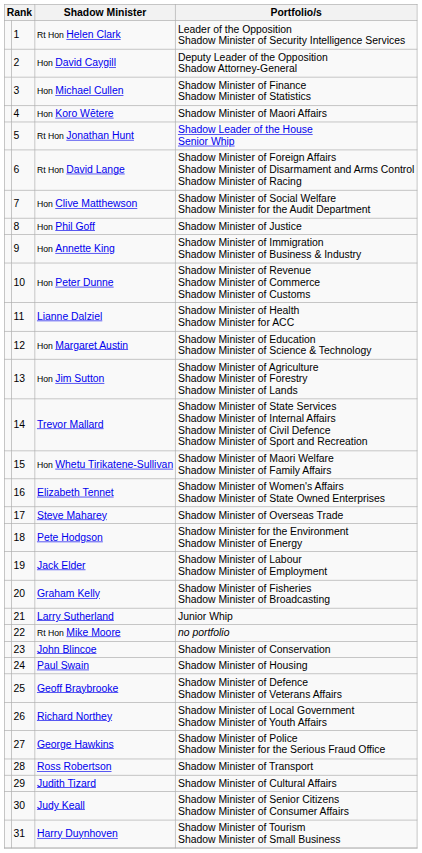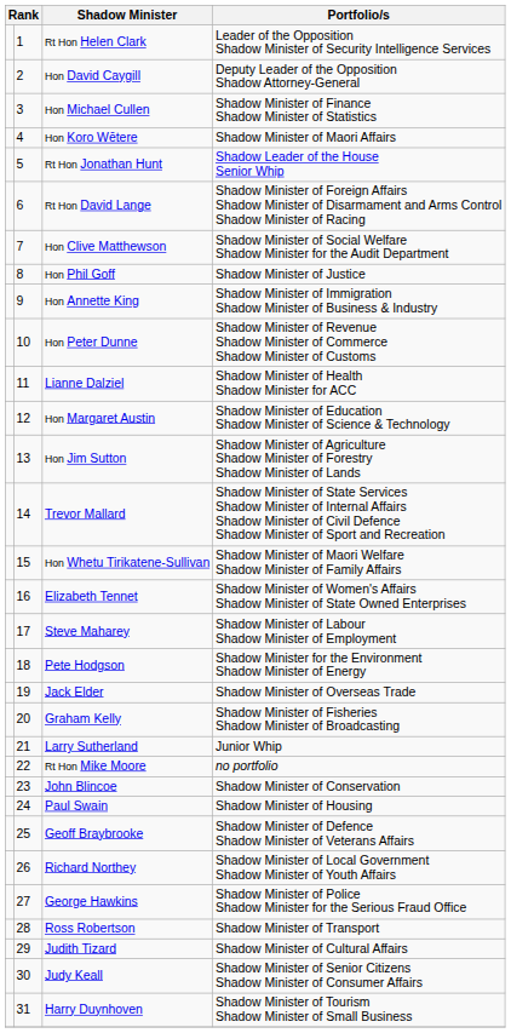 <table class="wikitable">
 <tr>
 <th colspan="2">Rank</th>
 <th>Shadow Minister</th>
 <th>Portfolio/s</th>
 </tr>
 <tr>
 <td bgcolor=></td>
 <td>1</td>
 <td><small>Rt Hon </small><a href='#'>Helen Clark</a></td>
 <td>Leader of the Opposition<br>Shadow Minister of Security Intelligence Services</td>
 </tr>
 <tr>
 <td bgcolor=></td>
 <td>2</td>
 <td><small>Hon </small><a href='#'>David Caygill</a></td>
 <td>Deputy Leader of the Opposition<br>Shadow Attorney-General</td>
 </tr>
 <tr>
 <td bgcolor=></td>
 <td>3</td>
 <td><small>Hon </small><a href='#'>Michael Cullen</a></td>
 <td>Shadow Minister of Finance<br>Shadow Minister of Statistics</td>
 </tr>
 <tr>
 <td bgcolor=></td>
 <td>4</td>
 <td><small>Hon </small><a href='#'>Koro Wētere</a></td>
 <td>Shadow Minister of Maori Affairs</td>
 </tr>
 <tr>
 <td bgcolor=></td>
 <td>5</td>
 <td><small>Rt Hon </small><a href='#'>Jonathan Hunt</a></td>
 <td><a href='#'>Shadow Leader of the House</a><br><a href='#'>Senior Whip</a></td>
 </tr>
 <tr>
 <td bgcolor=></td>
 <td>6</td>
 <td><small>Rt Hon </small><a href='#'>David Lange</a></td>
 <td>Shadow Minister of Foreign Affairs<br>Shadow Minister of Disarmament and Arms Control<br>Shadow Minister of Racing</td>
 </tr>
 <tr>
 <td bgcolor=></td>
 <td>7</td>
 <td><small>Hon </small><a href='#'>Clive Matthewson</a></td>
 <td>Shadow Minister of Social Welfare<br>Shadow Minister for the Audit Department</td>
 </tr>
 <tr>
 <td bgcolor=></td>
 <td>8</td>
 <td><small>Hon </small><a href='#'>Phil Goff</a></td>
 <td>Shadow Minister of Justice</td>
 </tr>
 <tr>
 <td bgcolor=></td>
 <td>9</td>
 <td><small>Hon </small><a href='#'>Annette King</a></td>
 <td>Shadow Minister of Immigration<br>Shadow Minister of Business & Industry</td>
 </tr>
 <tr>
 <td bgcolor=></td>
 <td>10</td>
 <td><small>Hon </small><a href='#'>Peter Dunne</a></td>
 <td>Shadow Minister of Revenue<br>Shadow Minister of Commerce<br>Shadow Minister of Customs</td>
 </tr>
 <tr>
 <td bgcolor=></td>
 <td>11</td>
 <td><a href='#'>Lianne Dalziel</a></td>
 <td>Shadow Minister of Health<br>Shadow Minister for ACC</td>
 </tr>
 <tr>
 <td bgcolor=></td>
 <td>12</td>
 <td><small>Hon </small><a href='#'>Margaret Austin</a></td>
 <td>Shadow Minister of Education<br>Shadow Minister of Science & Technology</td>
 </tr>
 <tr>
 <td bgcolor=></td>
 <td>13</td>
 <td><small>Hon </small><a href='#'>Jim Sutton</a></td>
 <td>Shadow Minister of Agriculture<br>Shadow Minister of Forestry<br>Shadow Minister of Lands</td>
 </tr>
 <tr>
 <td bgcolor=></td>
 <td>14</td>
 <td><a href='#'>Trevor Mallard</a></td>
 <td>Shadow Minister of State Services<br>Shadow Minister of Internal Affairs<br>Shadow Minister of Civil Defence<br>Shadow Minister of Sport and Recreation</td>
 </tr>
 <tr>
 <td bgcolor=></td>
 <td>15</td>
 <td><small>Hon </small><a href='#'>Whetu Tirikatene-Sullivan</a></td>
 <td>Shadow Minister of Maori Welfare<br>Shadow Minister of Family Affairs</td>
 </tr>
 <tr>
 <td bgcolor=></td>
 <td>16</td>
 <td><a href='#'>Elizabeth Tennet</a></td>
 <td>Shadow Minister of Women's Affairs<br>Shadow Minister of State Owned Enterprises</td>
 </tr>
 <tr>
 <td bgcolor=></td>
 <td>17</td>
 <td><a href='#'>Steve Maharey</a></td>
-<td>Shadow Minister of Overseas Trade</td>
+<td>Shadow Minister of Labour<br>Shadow Minister of Employment</td>
 </tr>
 <tr>
 <td bgcolor=></td>
 <td>18</td>
 <td><a href='#'>Pete Hodgson</a></td>
 <td>Shadow Minister for the Environment<br>Shadow Minister of Energy</td>
 </tr>
 <tr>
 <td bgcolor=></td>
 <td>19</td>
 <td><a href='#'>Jack Elder</a></td>
-<td>Shadow Minister of Labour<br>Shadow Minister of Employment</td>
+<td>Shadow Minister of Overseas Trade</td>
 </tr>
 <tr>
 <td bgcolor=></td>
 <td>20</td>
 <td><a href='#'>Graham Kelly</a></td>
 <td>Shadow Minister of Fisheries<br>Shadow Minister of Broadcasting</td>
 </tr>
 <tr>
 <td bgcolor=></td>
 <td>21</td>
 <td><a href='#'>Larry Sutherland</a></td>
 <td>Junior Whip</td>
 </tr>
 <tr>
 <td bgcolor=></td>
 <td>22</td>
 <td><small>Rt Hon </small><a href='#'>Mike Moore</a></td>
 <td><em>no portfolio</em></td>
 </tr>
 <tr>
 <td bgcolor=></td>
 <td>23</td>
 <td><a href='#'>John Blincoe</a></td>
 <td>Shadow Minister of Conservation</td>
 </tr>
 <tr>
 <td bgcolor=></td>
 <td>24</td>
 <td><a href='#'>Paul Swain</a></td>
 <td>Shadow Minister of Housing</td>
 </tr>
 <tr>
 <td bgcolor=></td>
 <td>25</td>
 <td><a href='#'>Geoff Braybrooke</a></td>
 <td>Shadow Minister of Defence<br>Shadow Minister of Veterans Affairs</td>
 </tr>
 <tr>
 <td bgcolor=></td>
 <td>26</td>
 <td><a href='#'>Richard Northey</a></td>
 <td>Shadow Minister of Local Government<br>Shadow Minister of Youth Affairs</td>
 </tr>
 <tr>
 <td bgcolor=></td>
 <td>27</td>
 <td><a href='#'>George Hawkins</a></td>
 <td>Shadow Minister of Police<br>Shadow Minister for the Serious Fraud Office</td>
 </tr>
 <tr>
 <td bgcolor=></td>
 <td>28</td>
 <td><a href='#'>Ross Robertson</a></td>
 <td>Shadow Minister of Transport</td>
 </tr>
 <tr>
 <td bgcolor=></td>
 <td>29</td>
 <td><a href='#'>Judith Tizard</a></td>
 <td>Shadow Minister of Cultural Affairs</td>
 </tr>
 <tr>
 <td bgcolor=></td>
 <td>30</td>
 <td><a href='#'>Judy Keall</a></td>
 <td>Shadow Minister of Senior Citizens<br>Shadow Minister of Consumer Affairs</td>
 </tr>
 <tr>
 <td bgcolor=></td>
 <td>31</td>
 <td><a href='#'>Harry Duynhoven</a></td>
 <td>Shadow Minister of Tourism<br>Shadow Minister of Small Business</td>
 </tr>
 <tr>
 </tr>
 </table>
